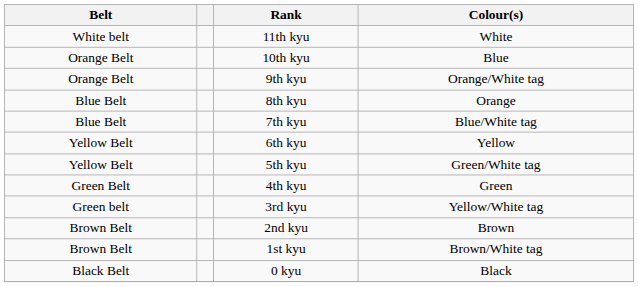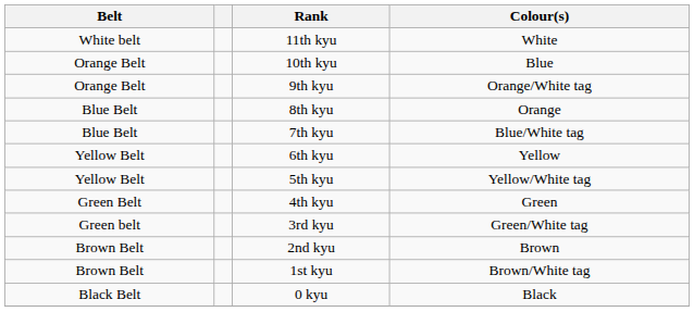 <table class="wikitable" style="text-align: center; width: 750px;">
 <tr>
 <th>Belt</th>
 <th></th>
 <th>Rank</th>
 <th>Colour(s)</th>
 </tr>
 <tr>
 <td>White belt</td>
 <td></td>
 <td>11th kyu</td>
 <td>White</td>
 </tr>
 <tr>
 <td>Orange Belt</td>
 <td></td>
 <td>10th kyu</td>
 <td>Blue</td>
 </tr>
 <tr>
 <td>Orange Belt</td>
 <td></td>
 <td>9th kyu</td>
 <td>Orange/White tag</td>
 </tr>
 <tr>
 <td>Blue Belt</td>
 <td></td>
 <td>8th kyu</td>
 <td>Orange</td>
 </tr>
 <tr>
 <td>Blue Belt</td>
 <td></td>
 <td>7th kyu</td>
 <td>Blue/White tag</td>
 </tr>
 <tr>
 <td>Yellow Belt</td>
 <td></td>
 <td>6th kyu</td>
 <td>Yellow</td>
 </tr>
 <tr>
 <td>Yellow Belt</td>
 <td></td>
 <td>5th kyu</td>
-<td>Green/White tag</td>
+<td>Yellow/White tag</td>
 </tr>
 <tr>
 <td>Green Belt</td>
 <td></td>
 <td>4th kyu</td>
 <td>Green</td>
 </tr>
 <tr>
 <td>Green belt</td>
 <td></td>
 <td>3rd kyu</td>
-<td>Yellow/White tag</td>
+<td>Green/White tag</td>
 </tr>
 <tr>
 <td>Brown Belt</td>
 <td></td>
 <td>2nd kyu</td>
 <td>Brown</td>
 </tr>
 <tr>
 <td>Brown Belt</td>
 <td></td>
 <td>1st kyu</td>
 <td>Brown/White tag</td>
 </tr>
 <tr>
 <td>Black Belt</td>
 <td></td>
 <td>0 kyu</td>
 <td>Black</td>
 </tr>
 <tr>
 </tr>
 </table>
